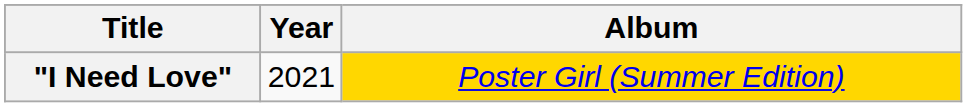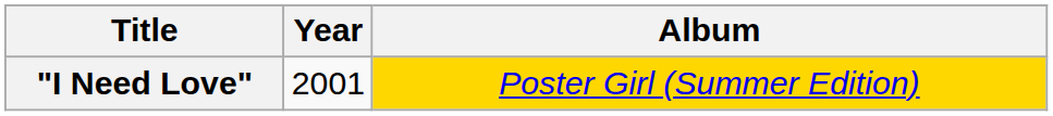 <table class="wikitable plainrowheaders" style="text-align:center;">
 <tr>
 <th scope="col" style="width:8em;">Title</th>
 <th scope="col">Year</th>
 <th scope="col" style="width:20em;">Album</th>
 </tr>
 <tr>
 <th scope="row">"I Need Love"<br></th>
-<td>2021</td>
+<td>2001</td>
 <td style="background: gold;"><em><a href='#'>Poster Girl (Summer Edition)</a></em></td>
 </tr>
 </table>
